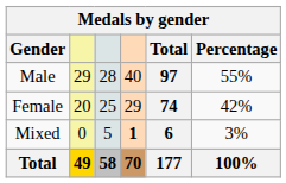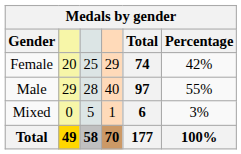 <table class="wikitable" style="font-size:85%; text-align:center; float:right; clear:right;">
 <tr>
 <th colspan=6>Medals by gender</th>
 </tr>
 <tr>
 <th>Gender</th>
 <th style="background:#f7f6a8;"></th>
 <th style="background:#dce5e5;"></th>
 <th style="background:#ffdab9;"></th>
 <th>Total</th>
 <th>Percentage</th>
 </tr>
 <tr>
+<td>Female</td>
+<td style="background:#F7F6A8;">20</td>
+<td style="background:#DCE5E5;">25</td>
+<td style="background:#FFDAB9;">29</td>
+<th>74</th>
+<td>42%</td>
+</tr>
+<tr>
 <td>Male</td>
 <td style="background:#F7F6A8;">29</td>
 <td style="background:#DCE5E5;">28</td>
 <td style="background:#FFDAB9;">40</td>
 <th>97</th>
 <td>55%</td>
 </tr>
 <tr>
-<td>Female</td>
-<td style="background:#F7F6A8;">20</td>
-<td style="background:#DCE5E5;">25</td>
-<td style="background:#FFDAB9;">29</td>
-<th>74</th>
-<td>42%</td>
-</tr>
-<tr>
 <td>Mixed</td>
 <td style="background:#F7F6A8;">0</td>
 <td style="background:#DCE5E5;">5</td>
-<td style="background:#FFDAB9;"><strong>1</strong></td>
+<td style="background:#FFDAB9;">1</td>
 <th>6</th>
 <td>3%</td>
 </tr>
 <tr>
 <th>Total</th>
 <th style="background:gold;">49</th>
 <th style="background:silver;">58</th>
 <th style="background:#c96;">70</th>
 <th>177</th>
 <th>100%</th>
 </tr>
 </table>
